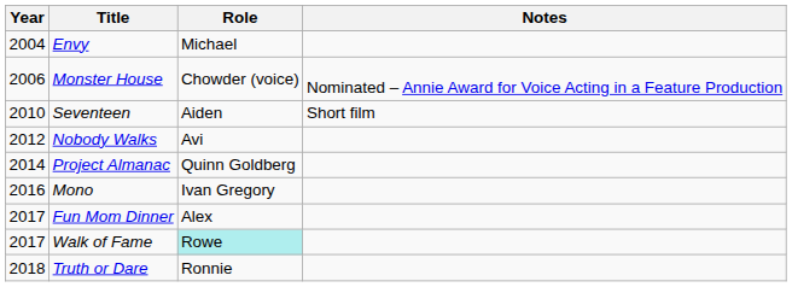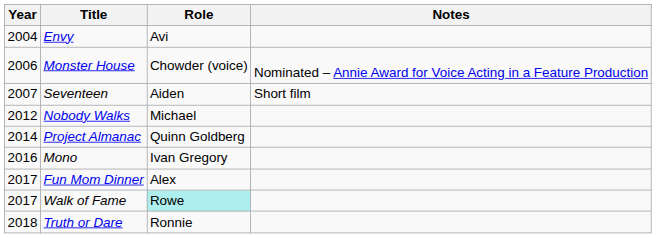 <table class="wikitable sortable">
 <tr>
 <th>Year</th>
 <th>Title</th>
 <th>Role</th>
 <th class="unsortable">Notes</th>
 </tr>
 <tr>
 <td>2004</td>
 <td><em><a href='#'>Envy</a></em></td>
-<td>Michael</td>
+<td>Avi</td>
 <td></td>
 </tr>
 <tr>
 <td>2006</td>
 <td><em><a href='#'>Monster House</a></em></td>
 <td>Chowder (voice)</td>
 <td><br>Nominated – <a href='#'>Annie Award for Voice Acting in a Feature Production</a></td>
 </tr>
 <tr>
-<td>2010</td>
+<td>2007</td>
 <td><em>Seventeen</em></td>
 <td>Aiden</td>
 <td>Short film</td>
 </tr>
 <tr>
 <td>2012</td>
 <td><em><a href='#'>Nobody Walks</a></em></td>
-<td>Avi</td>
+<td>Michael</td>
 <td></td>
 </tr>
 <tr>
 <td>2014</td>
 <td><em><a href='#'>Project Almanac</a></em></td>
 <td>Quinn Goldberg</td>
 <td></td>
 </tr>
 <tr>
 <td>2016</td>
 <td><em>Mono</em></td>
 <td>Ivan Gregory</td>
 <td></td>
 </tr>
 <tr>
 <td>2017</td>
 <td><em><a href='#'>Fun Mom Dinner</a></em></td>
 <td>Alex</td>
 <td></td>
 </tr>
 <tr>
 <td>2017</td>
 <td><em>Walk of Fame</em></td>
 <td style="background: paleturquoise;">Rowe</td>
 <td></td>
 </tr>
 <tr>
 <td>2018</td>
 <td><em><a href='#'>Truth or Dare</a></em></td>
 <td>Ronnie</td>
 <td></td>
 </tr>
 </table>
